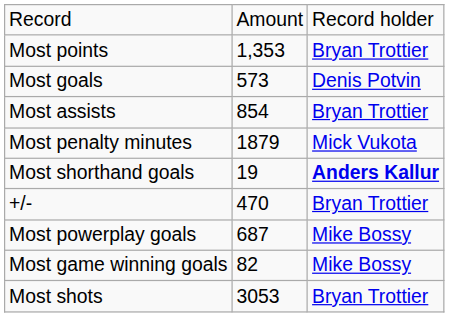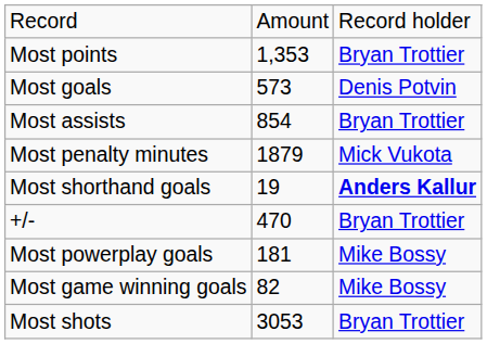 <table class="wikitable">
 <tr>
 <td>Record</td>
 <td>Amount</td>
 <td>Record holder</td>
 </tr>
 <tr>
 <td>Most points</td>
 <td>1,353</td>
 <td><a href='#'>Bryan Trottier</a></td>
 </tr>
 <tr>
 <td>Most goals</td>
 <td>573</td>
 <td><a href='#'>Denis Potvin</a></td>
 </tr>
 <tr>
 <td>Most assists</td>
 <td>854</td>
 <td><a href='#'>Bryan Trottier</a></td>
 </tr>
 <tr>
 <td>Most penalty minutes</td>
 <td>1879</td>
 <td><a href='#'>Mick Vukota</a></td>
 </tr>
 <tr>
 <td>Most shorthand goals</td>
 <td>19</td>
 <td><strong><a href='#'>Anders Kallur</a></strong></td>
 </tr>
 <tr>
 <td>+/-</td>
 <td>470</td>
 <td><a href='#'>Bryan Trottier</a></td>
 </tr>
 <tr>
 <td>Most powerplay goals</td>
-<td>687</td>
+<td>181</td>
 <td><a href='#'>Mike Bossy</a></td>
 </tr>
 <tr>
 <td>Most game winning goals</td>
 <td>82</td>
 <td><a href='#'>Mike Bossy</a></td>
 </tr>
 <tr>
 <td>Most shots</td>
 <td>3053</td>
 <td><a href='#'>Bryan Trottier</a></td>
 </tr>
 </table>
